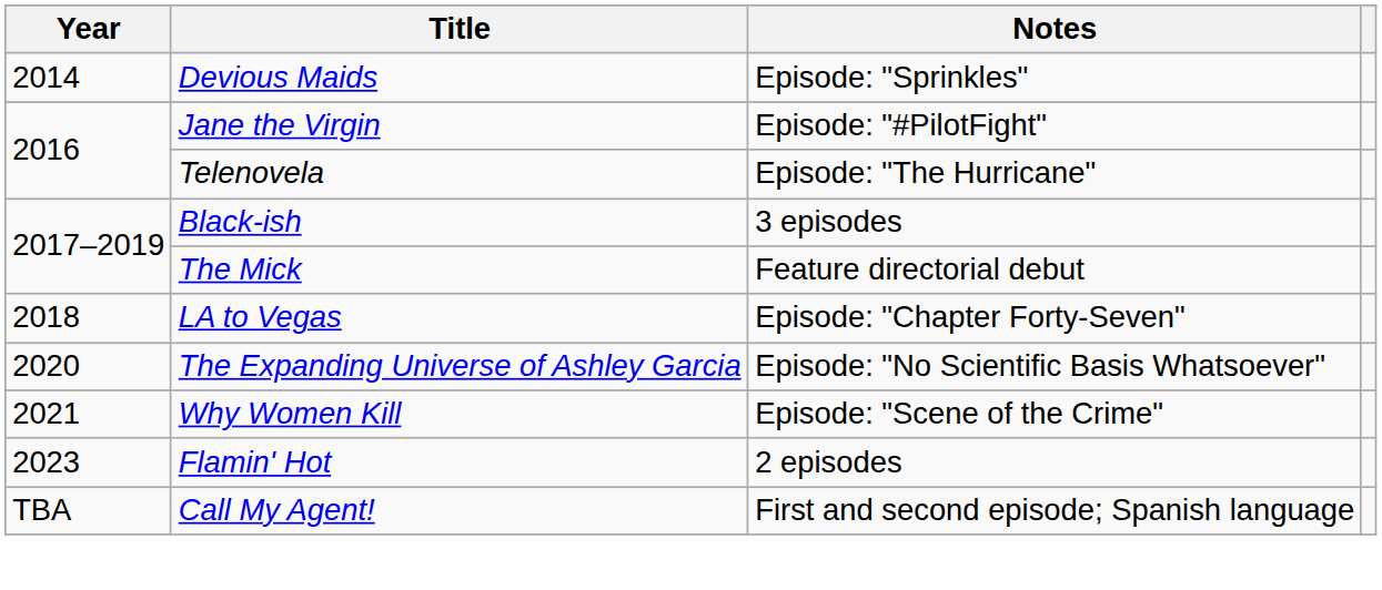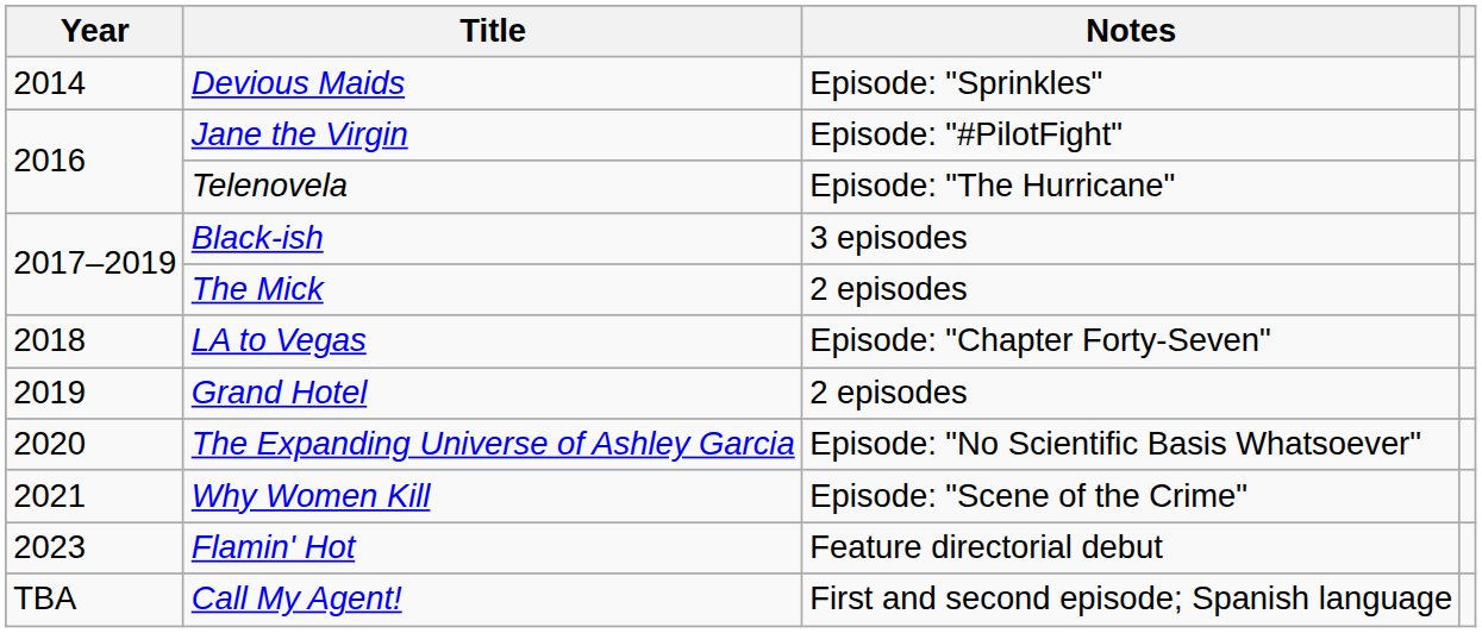 <table class="wikitable sortable">
 <tr>
 <th>Year</th>
 <th>Title</th>
 <th class="unsortable">Notes</th>
 <th class="unsortable"></th>
 </tr>
 <tr>
 <td>2014</td>
 <td><em><a href='#'>Devious Maids</a></em></td>
 <td>Episode: "Sprinkles"</td>
 <td></td>
 </tr>
 <tr>
 <td rowspan="2">2016</td>
 <td><em><a href='#'>Jane the Virgin</a></em></td>
 <td>Episode: "#PilotFight"</td>
 <td></td>
 </tr>
 <tr>
 <td><em>Telenovela</em></td>
 <td>Episode: "The Hurricane"</td>
 <td></td>
 </tr>
 <tr>
 <td rowspan="2">2017–2019</td>
 <td><em><a href='#'>Black-ish</a></em></td>
 <td>3 episodes</td>
 <td></td>
 </tr>
 <tr>
 <td><em><a href='#'>The Mick</a></em></td>
-<td>Feature directorial debut</td>
+<td>2 episodes</td>
 <td></td>
 </tr>
 <tr>
 <td>2018</td>
 <td><em><a href='#'>LA to Vegas</a></em></td>
 <td>Episode: "Chapter Forty-Seven"</td>
+<td></td>
+</tr>
+<tr>
+<td>2019</td>
+<td><em><a href='#'>Grand Hotel</a></em></td>
+<td>2 episodes</td>
 <td></td>
 </tr>
 <tr>
 <td>2020</td>
 <td><em><a href='#'>The Expanding Universe of Ashley Garcia</a></em></td>
 <td>Episode: "No Scientific Basis Whatsoever"</td>
 <td></td>
 </tr>
 <tr>
 <td>2021</td>
 <td><em><a href='#'>Why Women Kill</a></em></td>
 <td>Episode: "Scene of the Crime"</td>
 <td></td>
 </tr>
 <tr>
 <td>2023</td>
 <td><em><a href='#'>Flamin' Hot</a></em></td>
-<td>2 episodes</td>
+<td>Feature directorial debut</td>
 <td></td>
 </tr>
 <tr>
 <td>TBA</td>
 <td><em><a href='#'>Call My Agent!</a></em></td>
 <td>First and second episode; Spanish language</td>
 <td></td>
 </tr>
 </table>
